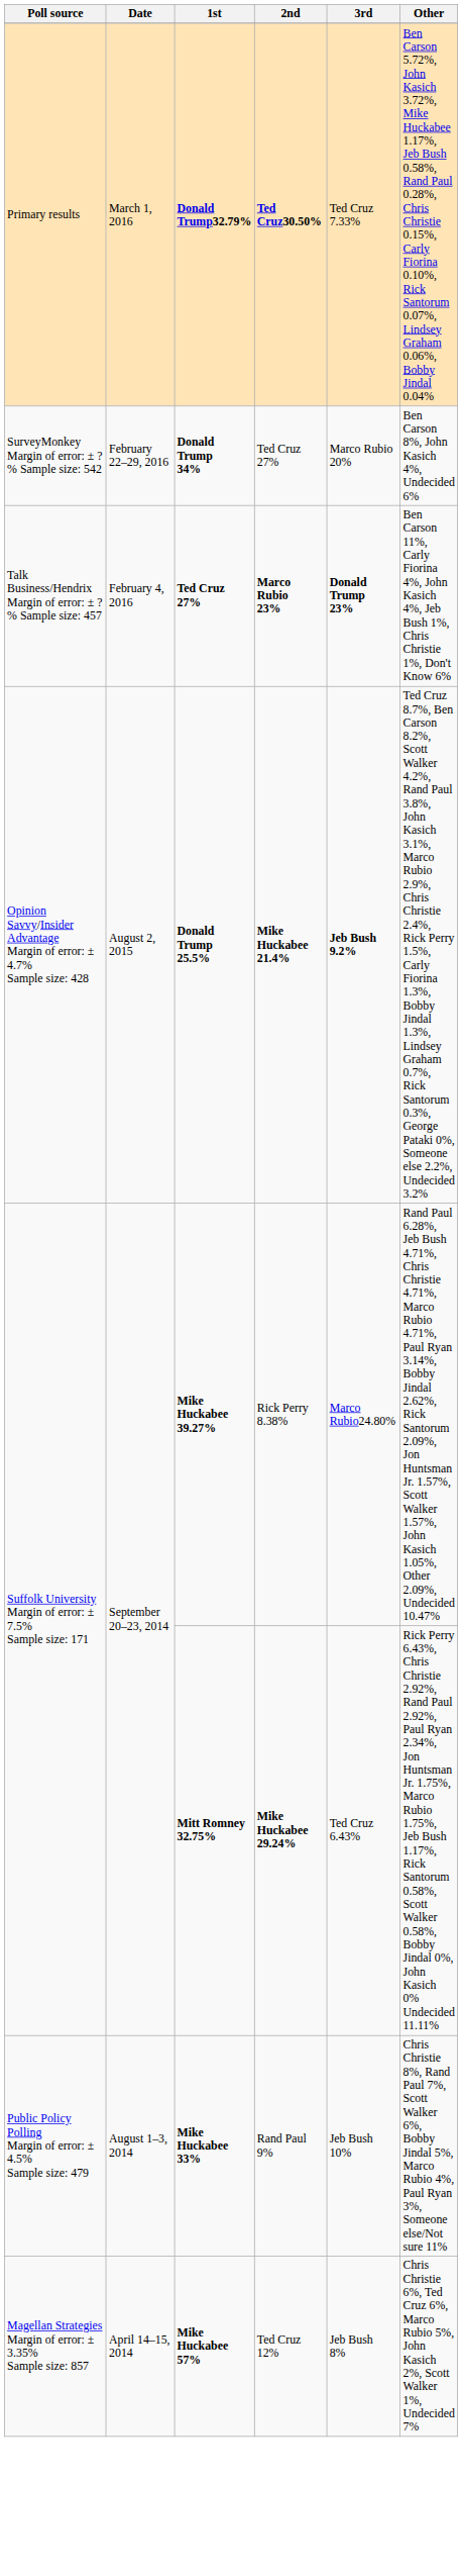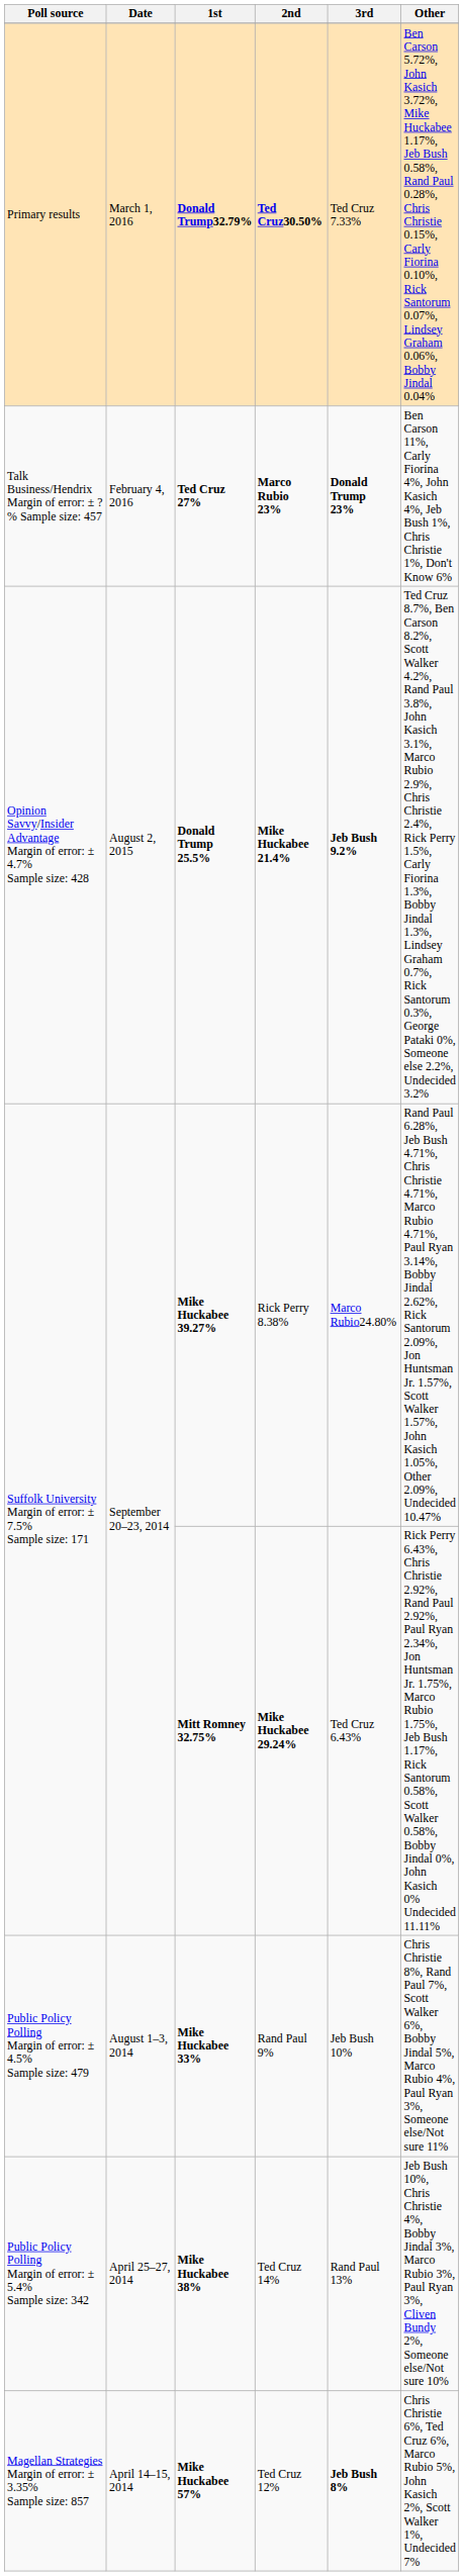 <table class="wikitable">
 <tr>
 <th style="width:180px;">Poll source</th>
 <th style="width:135px;">Date</th>
 <th style="width:100px;">1st</th>
 <th style="width:100px;">2nd</th>
 <th style="width:100px;">3rd</th>
 <th>Other</th>
 </tr>
 <tr>
 </tr>
 <tr style="background:Moccasin;">
 <td>Primary results</td>
 <td>March 1, 2016</td>
 <td><strong><a href='#'>Donald Trump</a>32.79%</strong></td>
 <td><strong><a href='#'>Ted Cruz</a>30.50%</strong></td>
 <td>Ted Cruz<br>7.33%</td>
 <td><a href='#'>Ben Carson</a> 5.72%, <a href='#'>John Kasich</a> 3.72%, <a href='#'>Mike Huckabee</a> 1.17%, <a href='#'>Jeb Bush</a> 0.58%, <a href='#'>Rand Paul</a> 0.28%, <a href='#'>Chris Christie</a> 0.15%, <a href='#'>Carly Fiorina</a> 0.10%, <a href='#'>Rick Santorum</a> 0.07%, <a href='#'>Lindsey Graham</a> 0.06%, <a href='#'>Bobby Jindal</a> 0.04%</td>
-</tr>
-<tr>
-<td>SurveyMonkey<br>Margin of error: ± ?% Sample size: 542</td>
-<td>February 22–29, 2016</td>
-<td><strong>Donald Trump<br>34%</strong></td>
-<td>Ted Cruz<br>27%</td>
-<td>Marco Rubio<br>20%</td>
-<td>Ben Carson 8%, John Kasich 4%, Undecided 6%</td>
 </tr>
 <tr>
 <td>Talk Business/Hendrix<br>Margin of error: ± ?% Sample size: 457</td>
 <td>February 4, 2016</td>
 <td><strong>Ted Cruz<br>27%</strong></td>
 <td><strong> Marco Rubio<br>23%</strong></td>
 <td><strong>Donald Trump<br>23%</strong></td>
 <td>Ben Carson 11%, Carly Fiorina 4%, John Kasich 4%, Jeb Bush 1%, Chris Christie 1%, Don't Know 6%</td>
 </tr>
 <tr>
 <td><a href='#'>Opinion Savvy</a>/<a href='#'>Insider Advantage</a><br>Margin of error: ± 4.7%<br>Sample size: 428</td>
 <td>August 2, 2015</td>
 <td><strong>Donald Trump<br>25.5%</strong></td>
 <td><strong>Mike Huckabee<br>21.4%</strong></td>
 <td><strong>Jeb Bush<br>9.2%</strong></td>
 <td>Ted Cruz 8.7%, Ben Carson 8.2%, Scott Walker 4.2%, Rand Paul 3.8%, John Kasich 3.1%, Marco Rubio 2.9%, Chris Christie 2.4%, Rick Perry 1.5%, Carly Fiorina 1.3%, Bobby Jindal 1.3%, Lindsey Graham 0.7%, Rick Santorum 0.3%, George Pataki 0%, Someone else 2.2%, Undecided 3.2%</td>
 </tr>
 <tr>
 <td rowspan="2"><a href='#'>Suffolk University</a><br>Margin of error: ± 7.5%<br>Sample size: 171</td>
 <td rowspan="2">September 20–23, 2014</td>
 <td><strong>Mike Huckabee<br>39.27%</strong></td>
 <td>Rick Perry<br>8.38%</td>
 <td><a href='#'>Marco Rubio</a>24.80%</td>
 <td>Rand Paul 6.28%, Jeb Bush 4.71%, Chris Christie 4.71%, Marco Rubio 4.71%, Paul Ryan 3.14%, Bobby Jindal 2.62%, Rick Santorum 2.09%, Jon Huntsman Jr. 1.57%, Scott Walker 1.57%, John Kasich 1.05%, Other 2.09%, Undecided 10.47%</td>
 </tr>
 <tr>
 <td><strong>Mitt Romney<br>32.75%</strong></td>
 <td><strong>Mike Huckabee<br>29.24%</strong></td>
 <td>Ted Cruz<br>6.43%</td>
 <td>Rick Perry 6.43%, Chris Christie 2.92%, Rand Paul 2.92%, Paul Ryan 2.34%, Jon Huntsman Jr. 1.75%, Marco Rubio 1.75%, Jeb Bush 1.17%, Rick Santorum 0.58%, Scott Walker 0.58%, Bobby Jindal 0%, John Kasich 0% Undecided 11.11%</td>
 </tr>
 <tr>
 <td><a href='#'>Public Policy Polling</a><br>Margin of error: ± 4.5%<br>Sample size: 479</td>
 <td>August 1–3, 2014</td>
 <td><strong>Mike Huckabee<br>33%</strong></td>
 <td>Rand Paul<br>9%</td>
 <td>Jeb Bush<br>10%</td>
 <td>Chris Christie 8%, Rand Paul 7%, Scott Walker 6%, Bobby Jindal 5%, Marco Rubio 4%, Paul Ryan 3%, Someone else/Not sure 11%</td>
 </tr>
 <tr>
+<td><a href='#'>Public Policy Polling</a><br>Margin of error: ± 5.4%<br>Sample size: 342</td>
+<td>April 25–27, 2014</td>
+<td><strong>Mike Huckabee<br>38%</strong></td>
+<td>Ted Cruz<br>14%</td>
+<td>Rand Paul<br>13%</td>
+<td>Jeb Bush 10%, Chris Christie 4%, Bobby Jindal 3%, Marco Rubio 3%, Paul Ryan 3%, <a href='#'>Cliven Bundy</a> 2%, Someone else/Not sure 10%</td>
+</tr>
+<tr>
 <td><a href='#'>Magellan Strategies</a><br>Margin of error: ± 3.35%<br>Sample size: 857</td>
 <td>April 14–15, 2014</td>
 <td><strong>Mike Huckabee<br>57%</strong></td>
 <td>Ted Cruz<br>12%</td>
-<td>Jeb Bush<br>8%</td>
+<td><strong>Jeb Bush<br>8%</strong></td>
 <td>Chris Christie 6%, Ted Cruz 6%, Marco Rubio 5%, John Kasich 2%, Scott Walker 1%, Undecided 7%</td>
 </tr>
 </table>
